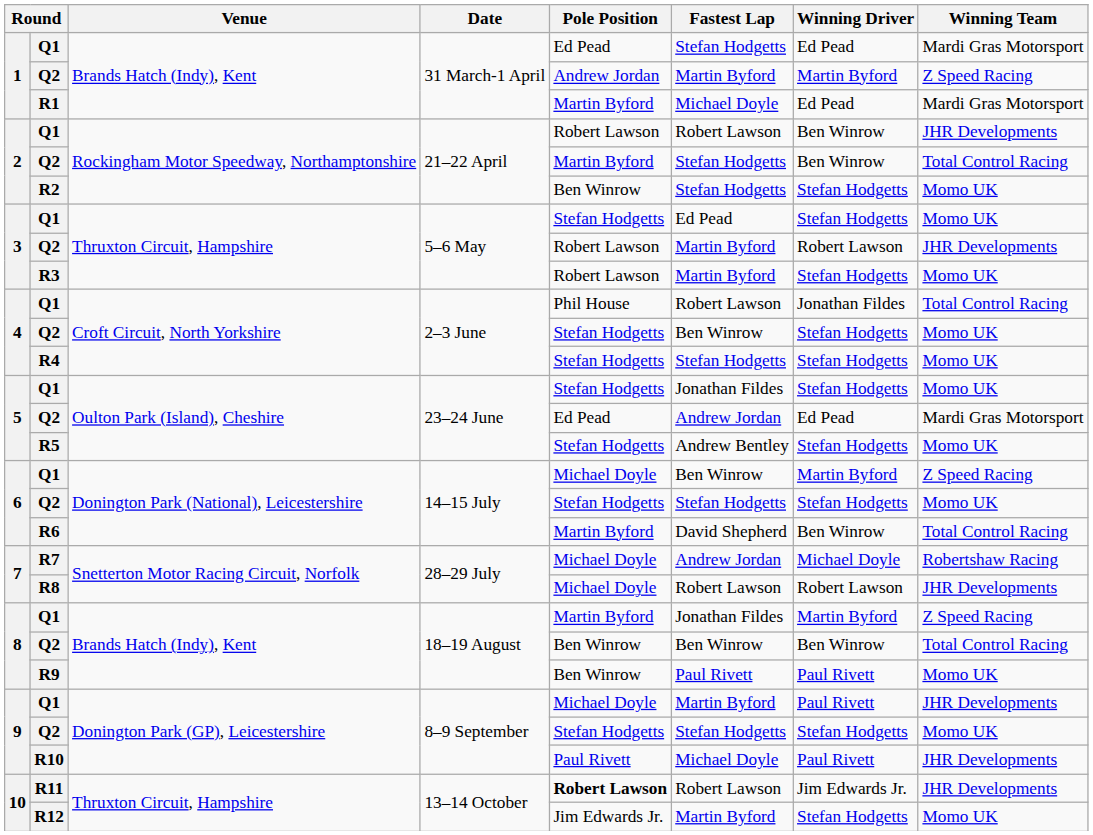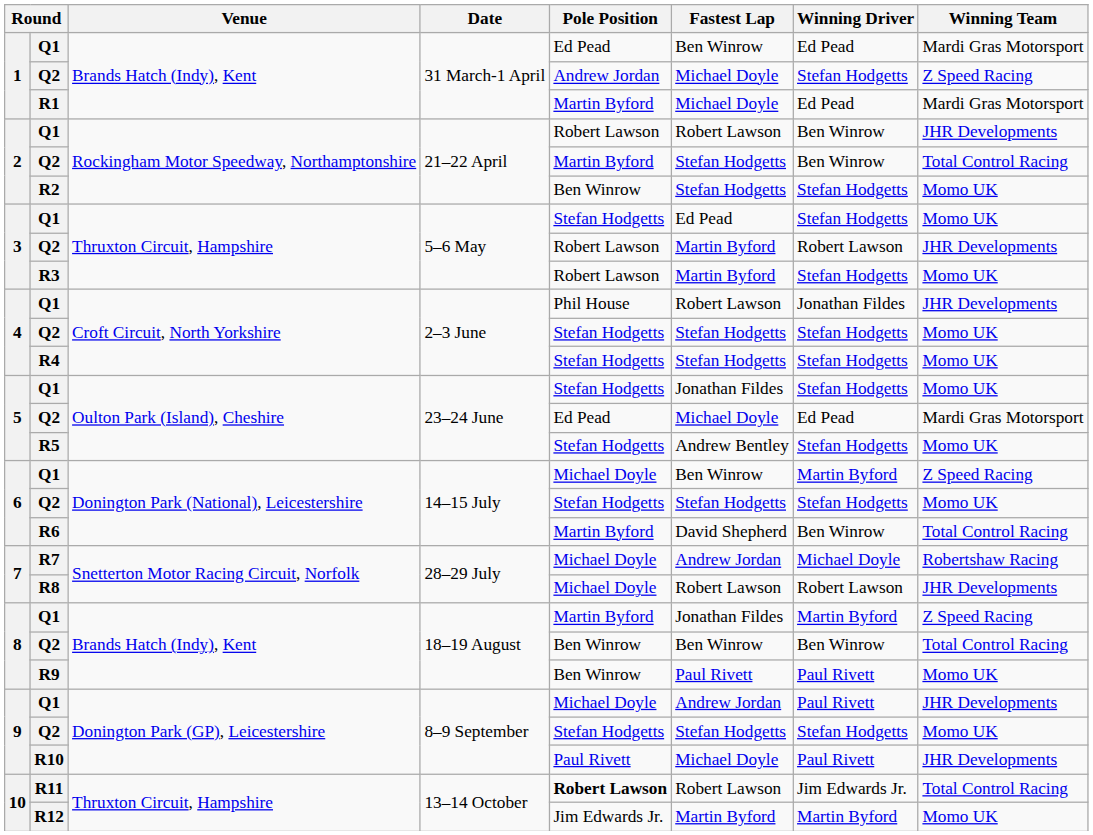 <table class="wikitable" style="font-size: 85%">
 <tr>
 <th colspan=2>Round</th>
 <th>Venue</th>
 <th>Date</th>
 <th>Pole Position</th>
 <th>Fastest Lap</th>
 <th>Winning Driver</th>
 <th>Winning Team</th>
 </tr>
 <tr>
 <th rowspan=3>1</th>
 <th>Q1</th>
 <td rowspan=3><a href='#'>Brands Hatch (Indy)</a>, <a href='#'>Kent</a></td>
 <td rowspan=3>31 March-1 April</td>
 <td> Ed Pead</td>
-<td> <a href='#'>Stefan Hodgetts</a></td>
+<td> Ben Winrow</td>
 <td> Ed Pead</td>
 <td>Mardi Gras Motorsport</td>
 </tr>
 <tr>
 <th>Q2</th>
 <td> <a href='#'>Andrew Jordan</a></td>
-<td> <a href='#'>Martin Byford</a></td>
-<td> <a href='#'>Martin Byford</a></td>
+<td> <a href='#'>Michael Doyle</a></td>
+<td> <a href='#'>Stefan Hodgetts</a></td>
 <td><a href='#'>Z Speed Racing</a></td>
 </tr>
 <tr>
 <th>R1</th>
 <td> <a href='#'>Martin Byford</a></td>
 <td> <a href='#'>Michael Doyle</a></td>
 <td> Ed Pead</td>
 <td>Mardi Gras Motorsport</td>
 </tr>
 <tr>
 <th rowspan=3>2</th>
 <th>Q1</th>
 <td rowspan=3><a href='#'>Rockingham Motor Speedway</a>, <a href='#'>Northamptonshire</a></td>
 <td rowspan=3>21–22 April</td>
 <td> Robert Lawson</td>
 <td> Robert Lawson</td>
 <td> Ben Winrow</td>
 <td><a href='#'>JHR Developments</a></td>
 </tr>
 <tr>
 <th>Q2</th>
 <td> <a href='#'>Martin Byford</a></td>
 <td> <a href='#'>Stefan Hodgetts</a></td>
 <td> Ben Winrow</td>
 <td><a href='#'>Total Control Racing</a></td>
 </tr>
 <tr>
 <th>R2</th>
 <td> Ben Winrow</td>
 <td> <a href='#'>Stefan Hodgetts</a></td>
 <td> <a href='#'>Stefan Hodgetts</a></td>
 <td><a href='#'>Momo UK</a></td>
 </tr>
 <tr>
 <th rowspan=3>3</th>
 <th>Q1</th>
 <td rowspan=3><a href='#'>Thruxton Circuit</a>, <a href='#'>Hampshire</a></td>
 <td rowspan=3>5–6 May</td>
 <td> <a href='#'>Stefan Hodgetts</a></td>
 <td> Ed Pead</td>
 <td> <a href='#'>Stefan Hodgetts</a></td>
 <td><a href='#'>Momo UK</a></td>
 </tr>
 <tr>
 <th>Q2</th>
 <td> Robert Lawson</td>
 <td> <a href='#'>Martin Byford</a></td>
 <td> Robert Lawson</td>
 <td><a href='#'>JHR Developments</a></td>
 </tr>
 <tr>
 <th>R3</th>
 <td> Robert Lawson</td>
 <td> <a href='#'>Martin Byford</a></td>
 <td> <a href='#'>Stefan Hodgetts</a></td>
 <td><a href='#'>Momo UK</a></td>
 </tr>
 <tr>
 <th rowspan=3>4</th>
 <th>Q1</th>
 <td rowspan=3><a href='#'>Croft Circuit</a>, <a href='#'>North Yorkshire</a></td>
 <td rowspan=3>2–3 June</td>
 <td> Phil House</td>
 <td> Robert Lawson</td>
 <td> Jonathan Fildes</td>
-<td><a href='#'>Total Control Racing</a></td>
+<td><a href='#'>JHR Developments</a></td>
 </tr>
 <tr>
 <th>Q2</th>
 <td> <a href='#'>Stefan Hodgetts</a></td>
-<td> Ben Winrow</td>
+<td> <a href='#'>Stefan Hodgetts</a></td>
 <td> <a href='#'>Stefan Hodgetts</a></td>
 <td><a href='#'>Momo UK</a></td>
 </tr>
 <tr>
 <th>R4</th>
 <td> <a href='#'>Stefan Hodgetts</a></td>
 <td> <a href='#'>Stefan Hodgetts</a></td>
 <td> <a href='#'>Stefan Hodgetts</a></td>
 <td><a href='#'>Momo UK</a></td>
 </tr>
 <tr>
 <th rowspan=3>5</th>
 <th>Q1</th>
 <td rowspan=3><a href='#'>Oulton Park (Island)</a>, <a href='#'>Cheshire</a></td>
 <td rowspan=3>23–24 June</td>
 <td> <a href='#'>Stefan Hodgetts</a></td>
 <td> Jonathan Fildes</td>
 <td> <a href='#'>Stefan Hodgetts</a></td>
 <td><a href='#'>Momo UK</a></td>
 </tr>
 <tr>
 <th>Q2</th>
 <td> Ed Pead</td>
-<td> <a href='#'>Andrew Jordan</a></td>
+<td> <a href='#'>Michael Doyle</a></td>
 <td> Ed Pead</td>
 <td>Mardi Gras Motorsport</td>
 </tr>
 <tr>
 <th>R5</th>
 <td> <a href='#'>Stefan Hodgetts</a></td>
 <td> Andrew Bentley</td>
 <td> <a href='#'>Stefan Hodgetts</a></td>
 <td><a href='#'>Momo UK</a></td>
 </tr>
 <tr>
 <th rowspan=3>6</th>
 <th>Q1</th>
 <td rowspan=3><a href='#'>Donington Park (National)</a>, <a href='#'>Leicestershire</a></td>
 <td rowspan=3>14–15 July</td>
 <td> <a href='#'>Michael Doyle</a></td>
 <td> Ben Winrow</td>
 <td> <a href='#'>Martin Byford</a></td>
 <td><a href='#'>Z Speed Racing</a></td>
 </tr>
 <tr>
 <th>Q2</th>
 <td> <a href='#'>Stefan Hodgetts</a></td>
 <td> <a href='#'>Stefan Hodgetts</a></td>
 <td> <a href='#'>Stefan Hodgetts</a></td>
 <td><a href='#'>Momo UK</a></td>
 </tr>
 <tr>
 <th>R6</th>
 <td> <a href='#'>Martin Byford</a></td>
 <td> David Shepherd</td>
 <td> Ben Winrow</td>
 <td><a href='#'>Total Control Racing</a></td>
 </tr>
 <tr>
 <th rowspan=2>7</th>
 <th>R7</th>
 <td rowspan=2><a href='#'>Snetterton Motor Racing Circuit</a>, <a href='#'>Norfolk</a></td>
 <td rowspan=2>28–29 July</td>
 <td> <a href='#'>Michael Doyle</a></td>
 <td> <a href='#'>Andrew Jordan</a></td>
 <td> <a href='#'>Michael Doyle</a></td>
 <td><a href='#'>Robertshaw Racing</a></td>
 </tr>
 <tr>
 <th>R8</th>
 <td> <a href='#'>Michael Doyle</a></td>
 <td> Robert Lawson</td>
 <td> Robert Lawson</td>
 <td><a href='#'>JHR Developments</a></td>
 </tr>
 <tr>
 <th rowspan=3>8</th>
 <th>Q1</th>
 <td rowspan=3><a href='#'>Brands Hatch (Indy)</a>, <a href='#'>Kent</a></td>
 <td rowspan=3>18–19 August</td>
 <td> <a href='#'>Martin Byford</a></td>
 <td> Jonathan Fildes</td>
 <td> <a href='#'>Martin Byford</a></td>
 <td><a href='#'>Z Speed Racing</a></td>
 </tr>
 <tr>
 <th>Q2</th>
 <td> Ben Winrow</td>
 <td> Ben Winrow</td>
 <td> Ben Winrow</td>
 <td><a href='#'>Total Control Racing</a></td>
 </tr>
 <tr>
 <th>R9</th>
 <td> Ben Winrow</td>
 <td> <a href='#'>Paul Rivett</a></td>
 <td> <a href='#'>Paul Rivett</a></td>
 <td><a href='#'>Momo UK</a></td>
 </tr>
 <tr>
 <th rowspan=3>9</th>
 <th>Q1</th>
 <td rowspan=3><a href='#'>Donington Park (GP)</a>, <a href='#'>Leicestershire</a></td>
 <td rowspan=3>8–9 September</td>
 <td> <a href='#'>Michael Doyle</a></td>
-<td> <a href='#'>Martin Byford</a></td>
+<td> <a href='#'>Andrew Jordan</a></td>
 <td> <a href='#'>Paul Rivett</a></td>
 <td><a href='#'>JHR Developments</a></td>
 </tr>
 <tr>
 <th>Q2</th>
 <td> <a href='#'>Stefan Hodgetts</a></td>
 <td> <a href='#'>Stefan Hodgetts</a></td>
 <td> <a href='#'>Stefan Hodgetts</a></td>
 <td><a href='#'>Momo UK</a></td>
 </tr>
 <tr>
 <th>R10</th>
 <td> <a href='#'>Paul Rivett</a></td>
 <td> <a href='#'>Michael Doyle</a></td>
 <td> <a href='#'>Paul Rivett</a></td>
 <td><a href='#'>JHR Developments</a></td>
 </tr>
 <tr>
 <th rowspan=2>10</th>
 <th>R11</th>
 <td rowspan=2><a href='#'>Thruxton Circuit</a>, <a href='#'>Hampshire</a></td>
 <td rowspan=2>13–14 October</td>
 <td><strong> Robert Lawson</strong></td>
 <td> Robert Lawson</td>
 <td> Jim Edwards Jr.</td>
-<td><a href='#'>JHR Developments</a></td>
+<td><a href='#'>Total Control Racing</a></td>
 </tr>
 <tr>
 <th>R12</th>
 <td> Jim Edwards Jr.</td>
 <td> <a href='#'>Martin Byford</a></td>
-<td> <a href='#'>Stefan Hodgetts</a></td>
+<td> <a href='#'>Martin Byford</a></td>
 <td><a href='#'>Momo UK</a></td>
 </tr>
 </table>
